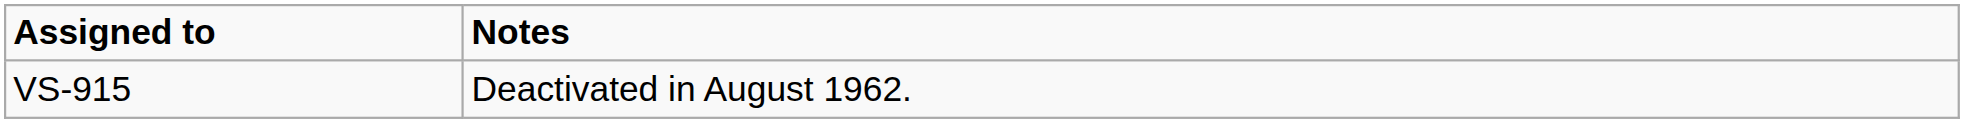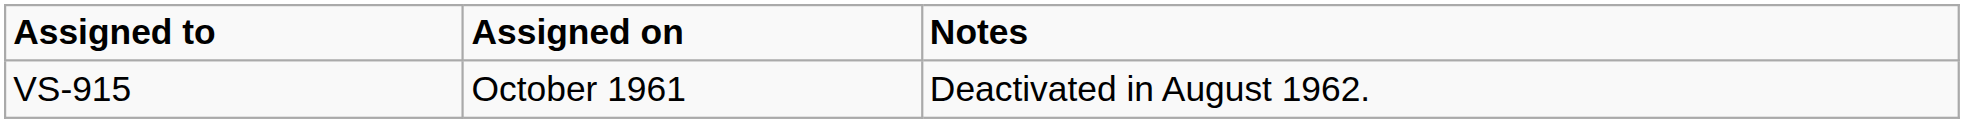 <table class="wikitable" style="width: 70%;">
 <tr>
 <td style="width: 200px;"><strong>Assigned to</strong></td>
+<td style="width: 200px;"><strong>Assigned on</strong></td>
 <td><strong>Notes</strong></td>
 </tr>
 <tr>
 <td>VS-915</td>
+<td>October 1961</td>
 <td>Deactivated in August 1962.</td>
 </tr>
 </table>
